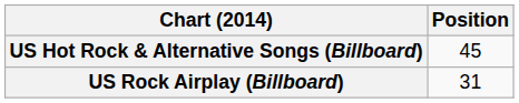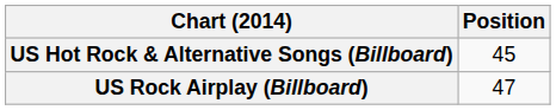 <table class="wikitable sortable plainrowheaders" style="text-align:center">
 <tr>
 <th scope="col">Chart (2014)</th>
 <th scope="col">Position</th>
 </tr>
 <tr>
 <th scope="row">US Hot Rock & Alternative Songs (<em>Billboard</em>)</th>
 <td>45</td>
 </tr>
 <tr>
 <th scope="row">US Rock Airplay (<em>Billboard</em>)</th>
-<td>31</td>
+<td>47</td>
 </tr>
 </table>
